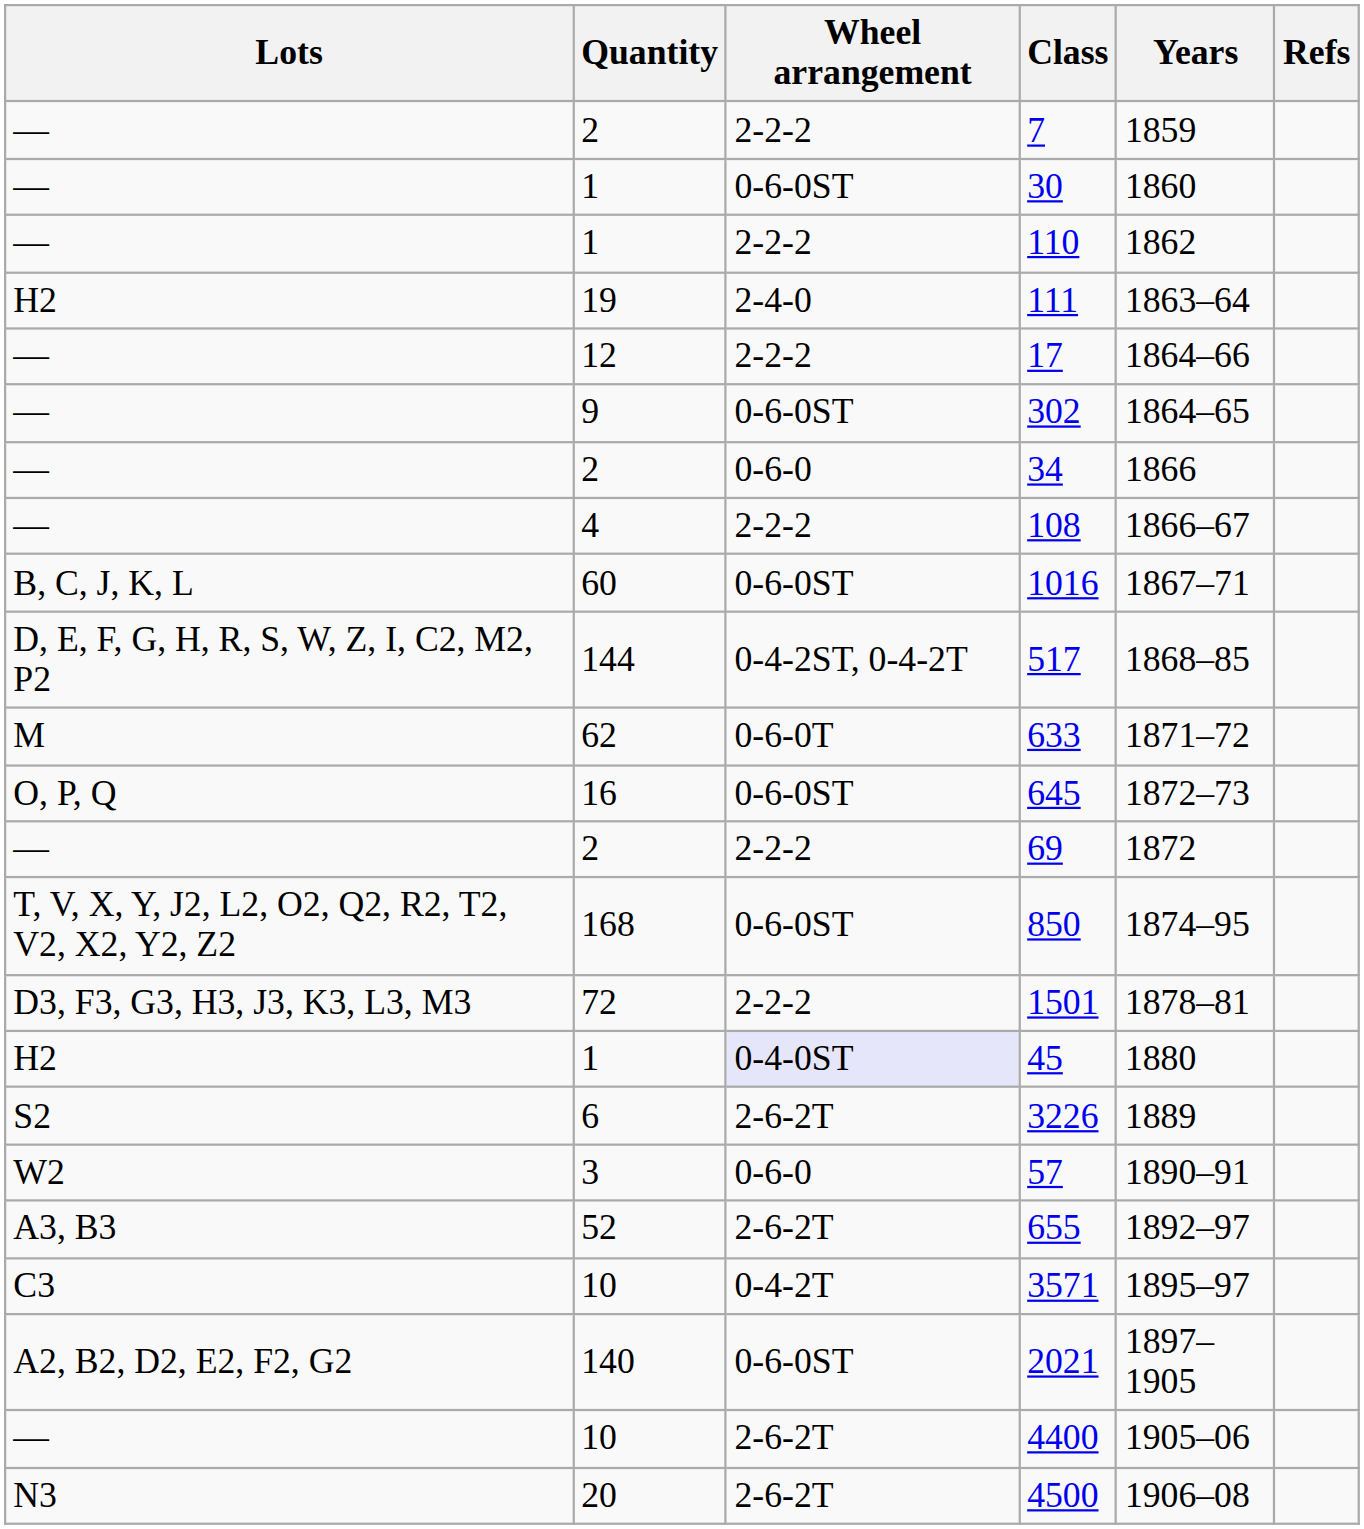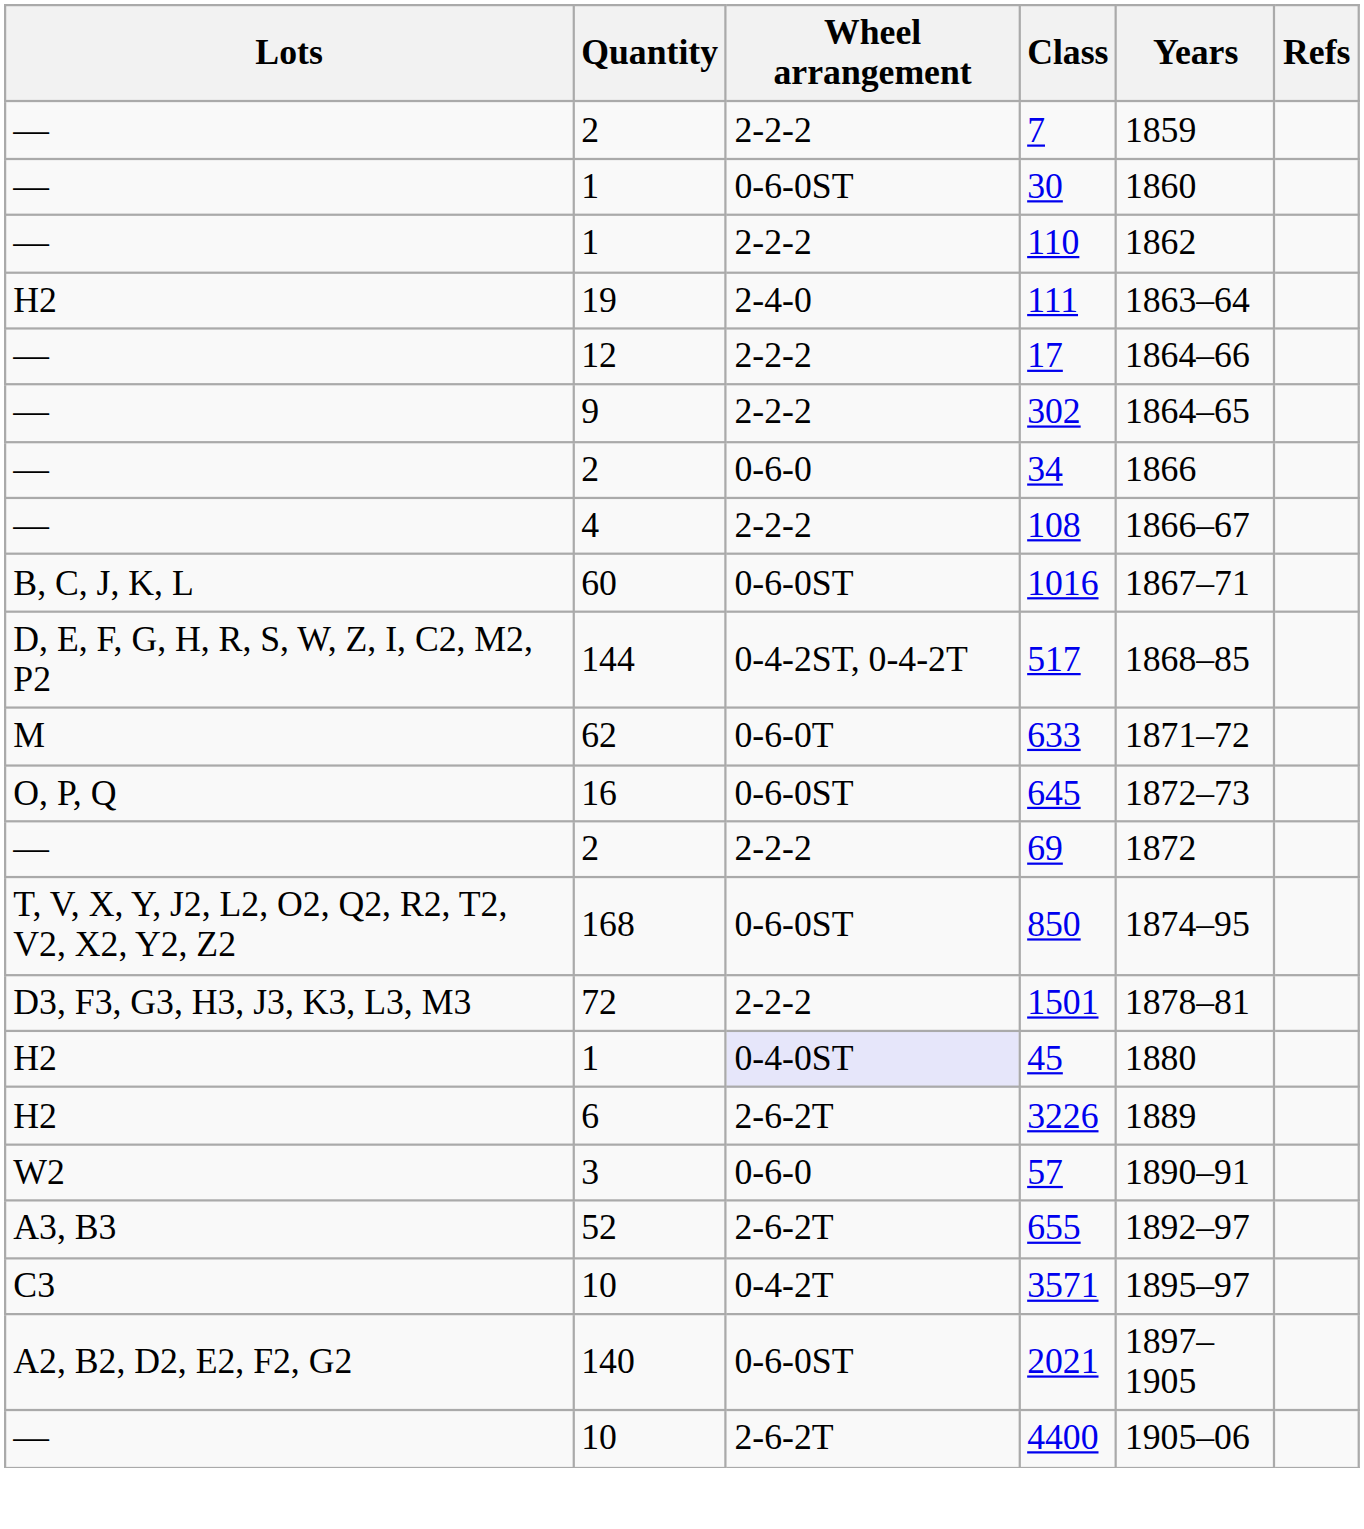 <table class="wikitable sortable mw-collapsible">
 <tr>
 <th>Lots</th>
 <th>Quantity</th>
 <th>Wheel arrangement</th>
 <th>Class</th>
 <th>Years</th>
 <th>Refs</th>
 </tr>
 <tr>
 <td>—</td>
 <td>2</td>
 <td data-sort-value=222>2-2-2</td>
 <td><a href='#'>7</a></td>
 <td>1859</td>
 <td></td>
 </tr>
 <tr>
 <td>—</td>
 <td>1</td>
 <td data-sort-value=600st>0-6-0ST</td>
 <td><a href='#'>30</a></td>
 <td>1860</td>
 <td></td>
 </tr>
 <tr>
 <td>—</td>
 <td>1</td>
 <td data-sort-value=222>2-2-2</td>
 <td><a href='#'>110</a></td>
 <td>1862</td>
 <td></td>
 </tr>
 <tr>
 <td data-sort-value=2h>H2</td>
 <td>19</td>
 <td data-sort-value=420>2-4-0</td>
 <td><a href='#'>111</a></td>
 <td>1863–64</td>
 <td></td>
 </tr>
 <tr>
 <td>—</td>
 <td>12</td>
 <td data-sort-value=222>2-2-2</td>
 <td><a href='#'>17</a></td>
 <td>1864–66</td>
 <td></td>
 </tr>
 <tr>
 <td>—</td>
 <td>9</td>
-<td data-sort-value=600st>0-6-0ST</td>
+<td data-sort-value=222>2-2-2</td>
 <td><a href='#'>302</a></td>
 <td>1864–65</td>
 <td></td>
 </tr>
 <tr>
 <td>—</td>
 <td>2</td>
 <td data-sort-value=600>0-6-0</td>
 <td><a href='#'>34</a></td>
 <td>1866</td>
 <td></td>
 </tr>
 <tr>
 <td>—</td>
 <td>4</td>
 <td data-sort-value=222>2-2-2</td>
 <td><a href='#'>108</a></td>
 <td>1866–67</td>
 <td></td>
 </tr>
 <tr>
 <td data-sort-value=1b>B, C, J, K, L</td>
 <td>60</td>
 <td data-sort-value=600st>0-6-0ST</td>
 <td><a href='#'>1016</a></td>
 <td>1867–71</td>
 <td></td>
 </tr>
 <tr>
 <td data-sort-value=1d>D, E, F, G, H, R, S, W, Z, I, C2, M2, P2</td>
 <td>144</td>
 <td data-sort-value=402st>0-4-2ST, 0-4-2T</td>
 <td><a href='#'>517</a></td>
 <td>1868–85</td>
 <td></td>
 </tr>
 <tr>
 <td data-sort-value=1m>M</td>
 <td>62</td>
 <td data-sort-value=600-t>0-6-0T</td>
 <td><a href='#'>633</a></td>
 <td>1871–72</td>
 <td></td>
 </tr>
 <tr>
 <td data-sort-value=1o>O, P, Q</td>
 <td>16</td>
 <td data-sort-value=600st>0-6-0ST</td>
 <td><a href='#'>645</a></td>
 <td>1872–73</td>
 <td></td>
 </tr>
 <tr>
 <td>—</td>
 <td>2</td>
 <td data-sort-value=222>2-2-2</td>
 <td><a href='#'>69</a></td>
 <td>1872</td>
 <td></td>
 </tr>
 <tr>
 <td data-sort-value=1t>T, V, X, Y, J2, L2, O2, Q2, R2, T2, V2, X2, Y2, Z2</td>
 <td>168</td>
 <td data-sort-value=600st>0-6-0ST</td>
 <td><a href='#'>850</a></td>
 <td>1874–95</td>
 <td></td>
 </tr>
 <tr>
 <td data-sort-value=3d>D3, F3, G3, H3, J3, K3, L3, M3</td>
 <td>72</td>
 <td data-sort-value=222>2-2-2</td>
 <td><a href='#'>1501</a></td>
 <td>1878–81</td>
 <td></td>
 </tr>
 <tr>
 <td data-sort-value=2h>H2</td>
 <td>1</td>
 <td data-sort-value=400st style="background: lavender;">0-4-0ST</td>
 <td><a href='#'>45</a></td>
 <td>1880</td>
 <td></td>
 </tr>
 <tr>
-<td data-sort-value=2s>S2</td>
+<td data-sort-value=2h>H2</td>
 <td>6</td>
 <td data-sort-value=622-t>2-6-2T</td>
 <td><a href='#'>3226</a></td>
 <td>1889</td>
 <td></td>
 </tr>
 <tr>
 <td data-sort-value=2w>W2</td>
 <td>3</td>
 <td data-sort-value=600>0-6-0</td>
 <td><a href='#'>57</a></td>
 <td>1890–91</td>
 <td></td>
 </tr>
 <tr>
 <td data-sort-value=3a>A3, B3</td>
 <td>52</td>
 <td data-sort-value=622-t>2-6-2T</td>
 <td><a href='#'>655</a></td>
 <td>1892–97</td>
 <td></td>
 </tr>
 <tr>
 <td data-sort-value=3c>C3</td>
 <td>10</td>
 <td data-sort-value=402-t>0-4-2T</td>
 <td><a href='#'>3571</a></td>
 <td>1895–97</td>
 <td></td>
 </tr>
 <tr>
 <td data-sort-value=2a>A2, B2, D2, E2, F2, G2</td>
 <td>140</td>
 <td data-sort-value=600st>0-6-0ST</td>
 <td><a href='#'>2021</a></td>
 <td>1897–1905</td>
 <td></td>
 </tr>
 <tr>
 <td>—</td>
 <td>10</td>
 <td data-sort-value=622-t>2-6-2T</td>
 <td><a href='#'>4400</a></td>
 <td>1905–06</td>
 <td></td>
 </tr>
-<tr>
-<td data-sort-value=3n>N3</td>
-<td>20</td>
-<td data-sort-value=622-t>2-6-2T</td>
-<td><a href='#'>4500</a></td>
-<td>1906–08</td>
-<td></td>
-</tr>
 </table>
